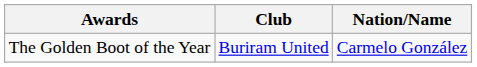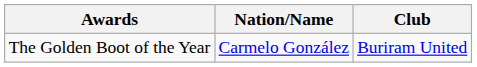 <table class="wikitable" style="font-size: 95%;">
 <tr>
 <th>Awards</th>
+<th>Nation/Name</th>
 <th>Club</th>
-<th>Nation/Name</th>
 </tr>
 <tr>
 <td>The Golden Boot of the Year</td>
+<td> <a href='#'>Carmelo González</a></td>
 <td><a href='#'>Buriram United</a></td>
-<td> <a href='#'>Carmelo González</a></td>
 </tr>
 </table>
